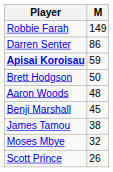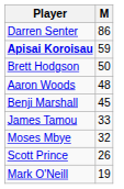 <table class="wikitable" style="text-align:left;">
 <tr>
 <th>Player</th>
 <th>M</th>
-</tr>
-<tr>
-<td><a href='#'>Robbie Farah</a></td>
-<td style="text-align:left;">149</td>
 </tr>
 <tr>
 <td><a href='#'>Darren Senter</a></td>
 <td style="text-align:left;">86</td>
 </tr>
 <tr>
 <td><strong><a href='#'>Apisai Koroisau</a></strong></td>
 <td style="text-align:left;">59</td>
 </tr>
 <tr>
 <td><a href='#'>Brett Hodgson</a></td>
 <td style="text-align:left;">50</td>
 </tr>
 <tr>
 <td><a href='#'>Aaron Woods</a></td>
 <td style="text-align:left;">48</td>
 </tr>
 <tr>
 <td><a href='#'>Benji Marshall</a></td>
 <td style="text-align:left;">45</td>
 </tr>
 <tr>
 <td><a href='#'>James Tamou</a></td>
-<td style="text-align:left;">38</td>
+<td style="text-align:left;">33</td>
 </tr>
 <tr>
 <td><a href='#'>Moses Mbye</a></td>
 <td style="text-align:left;">32</td>
 </tr>
 <tr>
 <td><a href='#'>Scott Prince</a></td>
 <td style="text-align:left;">26</td>
 </tr>
+<tr>
+<td><a href='#'>Mark O'Neill</a></td>
+<td style="text-align:left;">19</td>
+</tr>
 </table>
